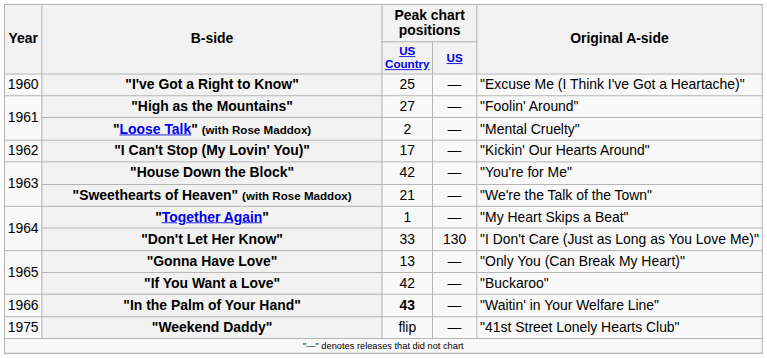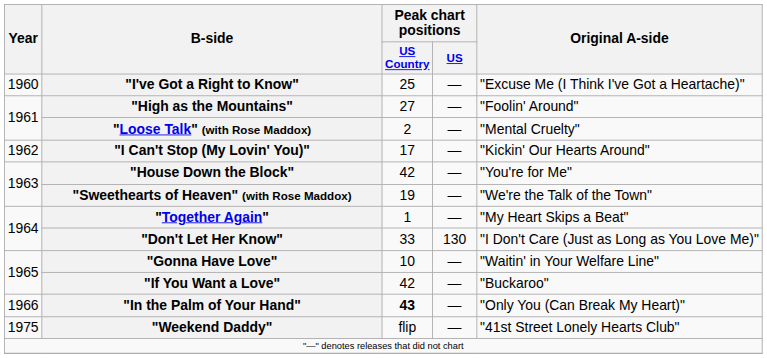 <table class="wikitable plainrowheaders" style="text-align:center;">
 <tr>
 <th rowspan="2">Year</th>
 <th rowspan="2" style="width:24em;">B-side</th>
 <th colspan="2">Peak chart<br>positions</th>
 <th rowspan="2">Original A-side</th>
 </tr>
 <tr style="font-size:smaller;">
 <th width="45"><a href='#'>US Country</a></th>
 <th width="45"><a href='#'>US</a></th>
 </tr>
 <tr>
 <td>1960</td>
 <th scope="row">"I've Got a Right to Know"</th>
 <td>25</td>
 <td>—</td>
 <td align="left">"Excuse Me (I Think I've Got a Heartache)"</td>
 </tr>
 <tr>
 <td rowspan="2">1961</td>
 <th scope="row">"High as the Mountains"</th>
 <td>27</td>
 <td>—</td>
 <td align="left">"Foolin' Around"</td>
 </tr>
 <tr>
 <th scope="row">"<a href='#'>Loose Talk</a>" <small>(with Rose Maddox)</small></th>
 <td>2</td>
 <td>—</td>
 <td align="left">"Mental Cruelty"</td>
 </tr>
 <tr>
 <td>1962</td>
 <th scope="row">"I Can't Stop (My Lovin' You)"</th>
 <td>17</td>
 <td>—</td>
 <td align="left">"Kickin' Our Hearts Around"</td>
 </tr>
 <tr>
 <td rowspan="2">1963</td>
 <th scope="row">"House Down the Block"</th>
 <td>42</td>
 <td>—</td>
 <td align="left">"You're for Me"</td>
 </tr>
 <tr>
 <th scope="row">"Sweethearts of Heaven" <small>(with Rose Maddox)</small></th>
-<td>21</td>
+<td>19</td>
 <td>—</td>
 <td align="left">"We're the Talk of the Town"</td>
 </tr>
 <tr>
 <td rowspan="2">1964</td>
 <th scope="row">"<a href='#'>Together Again</a>"</th>
 <td>1</td>
 <td>—</td>
 <td align="left">"My Heart Skips a Beat"</td>
 </tr>
 <tr>
 <th scope="row">"Don't Let Her Know"</th>
 <td>33</td>
 <td>130</td>
 <td align="left">"I Don't Care (Just as Long as You Love Me)"</td>
 </tr>
 <tr>
 <td rowspan="2">1965</td>
 <th scope="row">"Gonna Have Love"</th>
-<td>13</td>
+<td>10</td>
 <td>—</td>
-<td align="left">"Only You (Can Break My Heart)"</td>
+<td align="left">"Waitin' in Your Welfare Line"</td>
 </tr>
 <tr>
 <th scope="row">"If You Want a Love"</th>
 <td>42</td>
 <td>—</td>
 <td align="left">"Buckaroo"</td>
 </tr>
 <tr>
 <td>1966</td>
 <th scope="row">"In the Palm of Your Hand"</th>
 <td><strong>43</strong></td>
 <td>—</td>
-<td align="left">"Waitin' in Your Welfare Line"</td>
+<td align="left">"Only You (Can Break My Heart)"</td>
 </tr>
 <tr>
 <td>1975</td>
 <th scope="row">"Weekend Daddy"</th>
 <td>flip</td>
 <td>—</td>
 <td align="left">"41st Street Lonely Hearts Club"</td>
 </tr>
 <tr>
 <td colspan="5" style="font-size: 8pt">"—" denotes releases that did not chart</td>
 </tr>
 <tr>
 </tr>
 </table>
